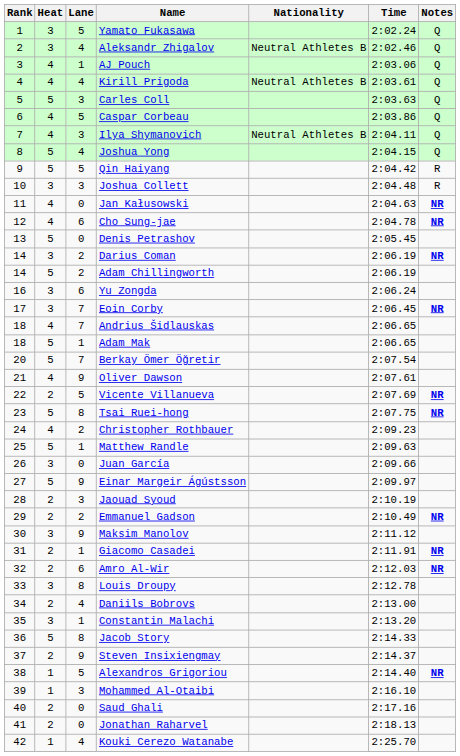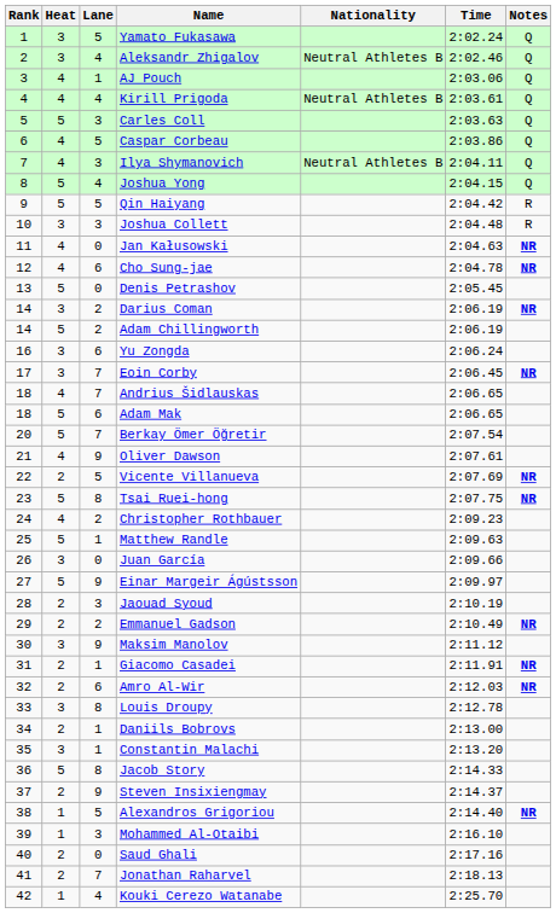 <table class="wikitable sortable" style="text-align:center">
 <tr>
 <th>Rank</th>
 <th>Heat</th>
 <th>Lane</th>
 <th>Name</th>
 <th>Nationality</th>
 <th>Time</th>
 <th>Notes</th>
 </tr>
 <tr bgcolor=ccffcc>
 <td>1</td>
 <td>3</td>
 <td>5</td>
 <td align=left><a href='#'>Yamato Fukasawa</a></td>
 <td align=left></td>
 <td>2:02.24</td>
 <td>Q</td>
 </tr>
 <tr bgcolor=ccffcc>
 <td>2</td>
 <td>3</td>
 <td>4</td>
 <td align=left><a href='#'>Aleksandr Zhigalov</a></td>
 <td align=left> Neutral Athletes B</td>
 <td>2:02.46</td>
 <td>Q</td>
 </tr>
 <tr bgcolor=ccffcc>
 <td>3</td>
 <td>4</td>
 <td>1</td>
 <td align=left><a href='#'>AJ Pouch</a></td>
 <td align=left></td>
 <td>2:03.06</td>
 <td>Q</td>
 </tr>
 <tr bgcolor=ccffcc>
 <td>4</td>
 <td>4</td>
 <td>4</td>
 <td align=left><a href='#'>Kirill Prigoda</a></td>
 <td align=left> Neutral Athletes B</td>
 <td>2:03.61</td>
 <td>Q</td>
 </tr>
 <tr bgcolor=ccffcc>
 <td>5</td>
 <td>5</td>
 <td>3</td>
 <td align=left><a href='#'>Carles Coll</a></td>
 <td align=left></td>
 <td>2:03.63</td>
 <td>Q</td>
 </tr>
 <tr bgcolor=ccffcc>
 <td>6</td>
 <td>4</td>
 <td>5</td>
 <td align=left><a href='#'>Caspar Corbeau</a></td>
 <td align=left></td>
 <td>2:03.86</td>
 <td>Q</td>
 </tr>
 <tr bgcolor=ccffcc>
 <td>7</td>
 <td>4</td>
 <td>3</td>
 <td align=left><a href='#'>Ilya Shymanovich</a></td>
 <td align=left> Neutral Athletes B</td>
 <td>2:04.11</td>
 <td>Q</td>
 </tr>
 <tr bgcolor=ccffcc>
 <td>8</td>
 <td>5</td>
 <td>4</td>
 <td align=left><a href='#'>Joshua Yong</a></td>
 <td align=left></td>
 <td>2:04.15</td>
 <td>Q</td>
 </tr>
 <tr>
 <td>9</td>
 <td>5</td>
 <td>5</td>
 <td align=left><a href='#'>Qin Haiyang</a></td>
 <td align=left></td>
 <td>2:04.42</td>
 <td>R</td>
 </tr>
 <tr>
 <td>10</td>
 <td>3</td>
 <td>3</td>
 <td align=left><a href='#'>Joshua Collett</a></td>
 <td align=left></td>
 <td>2:04.48</td>
 <td>R</td>
 </tr>
 <tr>
 <td>11</td>
 <td>4</td>
 <td>0</td>
 <td align=left><a href='#'>Jan Kałusowski</a></td>
 <td align=left></td>
 <td>2:04.63</td>
 <td><strong><a href='#'>NR</a></strong></td>
 </tr>
 <tr>
 <td>12</td>
 <td>4</td>
 <td>6</td>
 <td align=left><a href='#'>Cho Sung-jae</a></td>
 <td align=left></td>
 <td>2:04.78</td>
 <td><strong><a href='#'>NR</a></strong></td>
 </tr>
 <tr>
 <td>13</td>
 <td>5</td>
 <td>0</td>
 <td align=left><a href='#'>Denis Petrashov</a></td>
 <td align=left></td>
 <td>2:05.45</td>
 <td></td>
 </tr>
 <tr>
 <td>14</td>
 <td>3</td>
 <td>2</td>
 <td align=left><a href='#'>Darius Coman</a></td>
 <td align=left></td>
 <td>2:06.19</td>
 <td><strong><a href='#'>NR</a></strong></td>
 </tr>
 <tr>
 <td>14</td>
 <td>5</td>
 <td>2</td>
 <td align=left><a href='#'>Adam Chillingworth</a></td>
 <td align=left></td>
 <td>2:06.19</td>
 <td></td>
 </tr>
 <tr>
 <td>16</td>
 <td>3</td>
 <td>6</td>
 <td align=left><a href='#'>Yu Zongda</a></td>
 <td align=left></td>
 <td>2:06.24</td>
 <td></td>
 </tr>
 <tr>
 <td>17</td>
 <td>3</td>
 <td>7</td>
 <td align=left><a href='#'>Eoin Corby</a></td>
 <td align=left></td>
 <td>2:06.45</td>
 <td><strong><a href='#'>NR</a></strong></td>
 </tr>
 <tr>
 <td>18</td>
 <td>4</td>
 <td>7</td>
 <td align=left><a href='#'>Andrius Šidlauskas</a></td>
 <td align=left></td>
 <td>2:06.65</td>
 <td></td>
 </tr>
 <tr>
 <td>18</td>
 <td>5</td>
-<td>1</td>
+<td>6</td>
 <td align=left><a href='#'>Adam Mak</a></td>
 <td align=left></td>
 <td>2:06.65</td>
 <td></td>
 </tr>
 <tr>
 <td>20</td>
 <td>5</td>
 <td>7</td>
 <td align=left><a href='#'>Berkay Ömer Öğretir</a></td>
 <td align=left></td>
 <td>2:07.54</td>
 <td></td>
 </tr>
 <tr>
 <td>21</td>
 <td>4</td>
 <td>9</td>
 <td align=left><a href='#'>Oliver Dawson</a></td>
 <td align=left></td>
 <td>2:07.61</td>
 <td></td>
 </tr>
 <tr>
 <td>22</td>
 <td>2</td>
 <td>5</td>
 <td align=left><a href='#'>Vicente Villanueva</a></td>
 <td align=left></td>
 <td>2:07.69</td>
 <td><strong><a href='#'>NR</a></strong></td>
 </tr>
 <tr>
 <td>23</td>
 <td>5</td>
 <td>8</td>
 <td align=left><a href='#'>Tsai Ruei-hong</a></td>
 <td align=left></td>
 <td>2:07.75</td>
 <td><strong><a href='#'>NR</a></strong></td>
 </tr>
 <tr>
 <td>24</td>
 <td>4</td>
 <td>2</td>
 <td align=left><a href='#'>Christopher Rothbauer</a></td>
 <td align=left></td>
 <td>2:09.23</td>
 <td></td>
 </tr>
 <tr>
 <td>25</td>
 <td>5</td>
 <td>1</td>
 <td align=left><a href='#'>Matthew Randle</a></td>
 <td align=left></td>
 <td>2:09.63</td>
 <td></td>
 </tr>
 <tr>
 <td>26</td>
 <td>3</td>
 <td>0</td>
 <td align=left><a href='#'>Juan García</a></td>
 <td align=left></td>
 <td>2:09.66</td>
 <td></td>
 </tr>
 <tr>
 <td>27</td>
 <td>5</td>
 <td>9</td>
 <td align=left><a href='#'>Einar Margeir Ágústsson</a></td>
 <td align=left></td>
 <td>2:09.97</td>
 <td></td>
 </tr>
 <tr>
 <td>28</td>
 <td>2</td>
 <td>3</td>
 <td align=left><a href='#'>Jaouad Syoud</a></td>
 <td align=left></td>
 <td>2:10.19</td>
 <td></td>
 </tr>
 <tr>
 <td>29</td>
 <td>2</td>
 <td>2</td>
 <td align=left><a href='#'>Emmanuel Gadson</a></td>
 <td align=left></td>
 <td>2:10.49</td>
 <td><strong><a href='#'>NR</a></strong></td>
 </tr>
 <tr>
 <td>30</td>
 <td>3</td>
 <td>9</td>
 <td align=left><a href='#'>Maksim Manolov</a></td>
 <td align=left></td>
 <td>2:11.12</td>
 <td></td>
 </tr>
 <tr>
 <td>31</td>
 <td>2</td>
 <td>1</td>
 <td align=left><a href='#'>Giacomo Casadei</a></td>
 <td align=left></td>
 <td>2:11.91</td>
 <td><strong><a href='#'>NR</a></strong></td>
 </tr>
 <tr>
 <td>32</td>
 <td>2</td>
 <td>6</td>
 <td align=left><a href='#'>Amro Al-Wir</a></td>
 <td align=left></td>
 <td>2:12.03</td>
 <td><strong><a href='#'>NR</a></strong></td>
 </tr>
 <tr>
 <td>33</td>
 <td>3</td>
 <td>8</td>
 <td align=left><a href='#'>Louis Droupy</a></td>
 <td align=left></td>
 <td>2:12.78</td>
 <td></td>
 </tr>
 <tr>
 <td>34</td>
 <td>2</td>
-<td>4</td>
+<td>1</td>
 <td align=left><a href='#'>Daniils Bobrovs</a></td>
 <td align=left></td>
 <td>2:13.00</td>
 <td></td>
 </tr>
 <tr>
 <td>35</td>
 <td>3</td>
 <td>1</td>
 <td align=left><a href='#'>Constantin Malachi</a></td>
 <td align=left></td>
 <td>2:13.20</td>
 <td></td>
 </tr>
 <tr>
 <td>36</td>
 <td>5</td>
 <td>8</td>
 <td align=left><a href='#'>Jacob Story</a></td>
 <td align=left></td>
 <td>2:14.33</td>
 <td></td>
 </tr>
 <tr>
 <td>37</td>
 <td>2</td>
 <td>9</td>
 <td align=left><a href='#'>Steven Insixiengmay</a></td>
 <td align=left></td>
 <td>2:14.37</td>
 <td></td>
 </tr>
 <tr>
 <td>38</td>
 <td>1</td>
 <td>5</td>
 <td align=left><a href='#'>Alexandros Grigoriou</a></td>
 <td align=left></td>
 <td>2:14.40</td>
 <td><strong><a href='#'>NR</a></strong></td>
 </tr>
 <tr>
 <td>39</td>
 <td>1</td>
 <td>3</td>
 <td align=left><a href='#'>Mohammed Al-Otaibi</a></td>
 <td align=left></td>
 <td>2:16.10</td>
 <td></td>
 </tr>
 <tr>
 <td>40</td>
 <td>2</td>
 <td>0</td>
 <td align=left><a href='#'>Saud Ghali</a></td>
 <td align=left></td>
 <td>2:17.16</td>
 <td></td>
 </tr>
 <tr>
 <td>41</td>
 <td>2</td>
-<td>0</td>
+<td>7</td>
 <td align=left><a href='#'>Jonathan Raharvel</a></td>
 <td align=left></td>
 <td>2:18.13</td>
 <td></td>
 </tr>
 <tr>
 <td>42</td>
 <td>1</td>
 <td>4</td>
 <td align=left><a href='#'>Kouki Cerezo Watanabe</a></td>
 <td align=left></td>
 <td>2:25.70</td>
 <td></td>
 </tr>
 </table>
